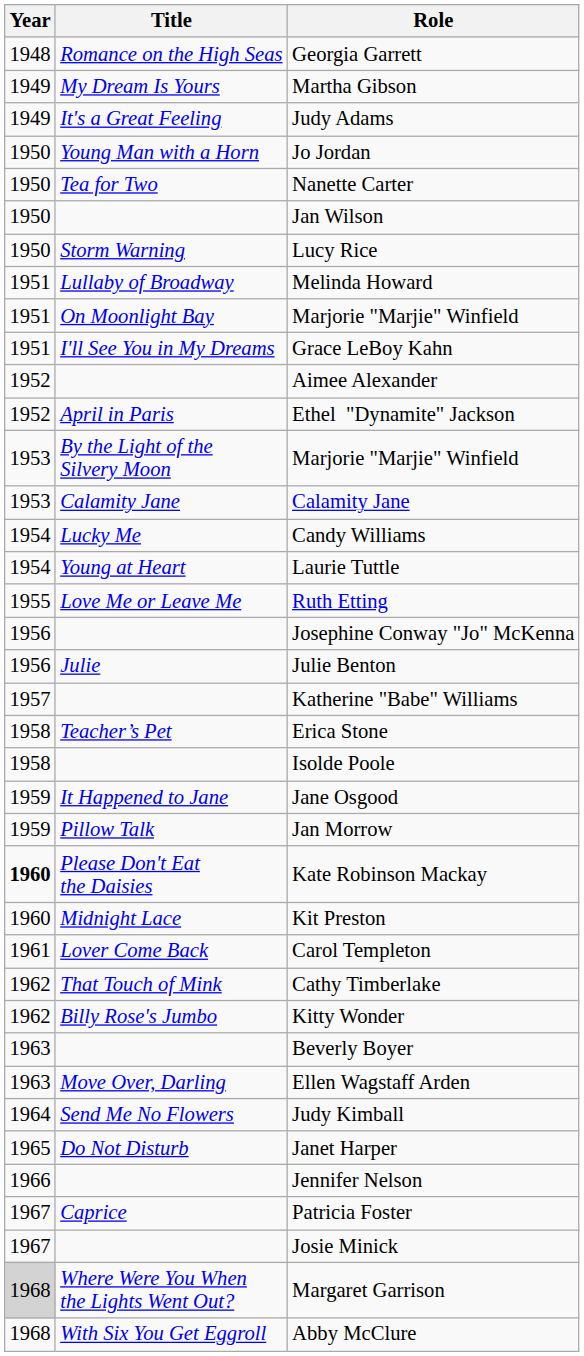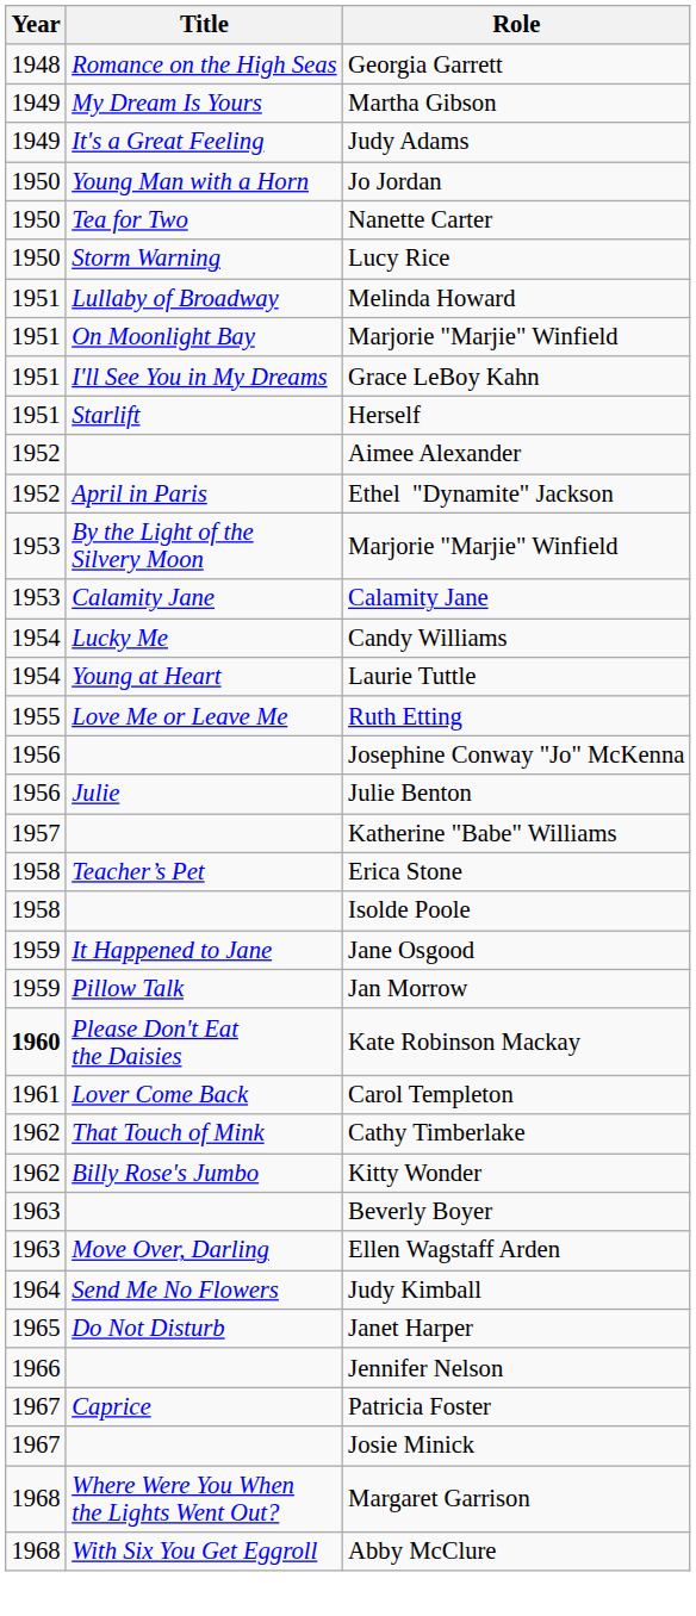 <table class="wikitable sortable">
 <tr>
 <th>Year</th>
 <th>Title</th>
 <th>Role</th>
 </tr>
 <tr>
 <td>1948</td>
 <td><em><a href='#'>Romance on the High Seas</a></em></td>
 <td>Georgia Garrett</td>
 </tr>
 <tr>
 <td>1949</td>
 <td><em><a href='#'>My Dream Is Yours</a></em></td>
 <td>Martha Gibson</td>
 </tr>
 <tr>
 <td>1949</td>
 <td><em><a href='#'>It's a Great Feeling</a></em></td>
 <td>Judy Adams</td>
 </tr>
 <tr>
 <td>1950</td>
 <td><em><a href='#'>Young Man with a Horn</a></em></td>
 <td>Jo Jordan</td>
 </tr>
 <tr>
 <td>1950</td>
 <td><em><a href='#'>Tea for Two</a></em></td>
 <td>Nanette Carter</td>
 </tr>
 <tr>
 <td>1950</td>
-<td><em></em></td>
-<td>Jan Wilson</td>
-</tr>
-<tr>
-<td>1950</td>
 <td><em><a href='#'>Storm Warning</a></em></td>
 <td>Lucy Rice</td>
 </tr>
 <tr>
 <td>1951</td>
 <td><em><a href='#'>Lullaby of Broadway</a></em></td>
 <td>Melinda Howard</td>
 </tr>
 <tr>
 <td>1951</td>
 <td><em><a href='#'>On Moonlight Bay</a></em></td>
 <td>Marjorie "Marjie" Winfield</td>
 </tr>
 <tr>
 <td>1951</td>
 <td><em><a href='#'>I'll See You in My Dreams</a></em></td>
 <td>Grace LeBoy Kahn</td>
+</tr>
+<tr>
+<td>1951</td>
+<td><em><a href='#'>Starlift</a></em></td>
+<td>Herself</td>
 </tr>
 <tr>
 <td>1952</td>
 <td><em></em></td>
 <td>Aimee Alexander</td>
 </tr>
 <tr>
 <td>1952</td>
 <td><em><a href='#'>April in Paris</a></em></td>
 <td>Ethel  "Dynamite" Jackson</td>
 </tr>
 <tr>
 <td>1953</td>
 <td><em><a href='#'>By the Light of the<br>Silvery Moon</a></em></td>
 <td>Marjorie "Marjie" Winfield</td>
 </tr>
 <tr>
 <td>1953</td>
 <td><em><a href='#'>Calamity Jane</a></em></td>
 <td><a href='#'>Calamity Jane</a></td>
 </tr>
 <tr>
 <td>1954</td>
 <td><em><a href='#'>Lucky Me</a></em></td>
 <td>Candy Williams</td>
 </tr>
 <tr>
 <td>1954</td>
 <td><em><a href='#'>Young at Heart</a></em></td>
 <td>Laurie Tuttle</td>
 </tr>
 <tr>
 <td>1955</td>
 <td><em><a href='#'>Love Me or Leave Me</a></em></td>
 <td><a href='#'>Ruth Etting</a></td>
 </tr>
 <tr>
 <td>1956</td>
 <td><em></em></td>
 <td>Josephine Conway "Jo" McKenna</td>
 </tr>
 <tr>
 <td>1956</td>
 <td><em><a href='#'>Julie</a></em></td>
 <td>Julie Benton</td>
 </tr>
 <tr>
 <td>1957</td>
 <td><em></em></td>
 <td>Katherine "Babe" Williams</td>
 </tr>
 <tr>
 <td>1958</td>
 <td><em><a href='#'>Teacher’s Pet</a></em></td>
 <td>Erica Stone</td>
 </tr>
 <tr>
 <td>1958</td>
 <td><em></em></td>
 <td>Isolde Poole</td>
 </tr>
 <tr>
 <td>1959</td>
 <td><em><a href='#'>It Happened to Jane</a></em></td>
 <td>Jane Osgood</td>
 </tr>
 <tr>
 <td>1959</td>
 <td><em><a href='#'>Pillow Talk</a></em></td>
 <td>Jan Morrow</td>
 </tr>
 <tr>
 <td><strong>1960</strong></td>
 <td><em><a href='#'>Please Don't Eat <br> the Daisies</a></em></td>
 <td>Kate Robinson Mackay</td>
 </tr>
 <tr>
-<td>1960</td>
-<td><em><a href='#'>Midnight Lace</a></em></td>
-<td>Kit Preston</td>
-</tr>
-<tr>
 <td>1961</td>
 <td><em><a href='#'>Lover Come Back</a></em></td>
 <td>Carol Templeton</td>
 </tr>
 <tr>
 <td>1962</td>
 <td><em><a href='#'>That Touch of Mink</a></em></td>
 <td>Cathy Timberlake</td>
 </tr>
 <tr>
 <td>1962</td>
 <td><em><a href='#'>Billy Rose's Jumbo</a></em></td>
 <td>Kitty Wonder</td>
 </tr>
 <tr>
 <td>1963</td>
 <td><em></em></td>
 <td>Beverly Boyer</td>
 </tr>
 <tr>
 <td>1963</td>
 <td><em><a href='#'>Move Over, Darling</a></em></td>
 <td>Ellen Wagstaff Arden</td>
 </tr>
 <tr>
 <td>1964</td>
 <td><em><a href='#'>Send Me No Flowers</a></em></td>
 <td>Judy Kimball</td>
 </tr>
 <tr>
 <td>1965</td>
 <td><em><a href='#'>Do Not Disturb</a></em></td>
 <td>Janet Harper</td>
 </tr>
 <tr>
 <td>1966</td>
 <td><em></em></td>
 <td>Jennifer Nelson</td>
 </tr>
 <tr>
 <td>1967</td>
 <td><em><a href='#'>Caprice</a></em></td>
 <td>Patricia Foster</td>
 </tr>
 <tr>
 <td>1967</td>
 <td><em></em></td>
 <td>Josie Minick</td>
 </tr>
 <tr>
-<td style="background: lightgrey;">1968</td>
+<td>1968</td>
 <td><em><a href='#'>Where Were You When<br> the Lights Went Out?</a></em></td>
 <td>Margaret Garrison</td>
 </tr>
 <tr>
 <td>1968</td>
 <td><em><a href='#'>With Six You Get Eggroll</a></em></td>
 <td>Abby McClure</td>
 </tr>
 </table>
